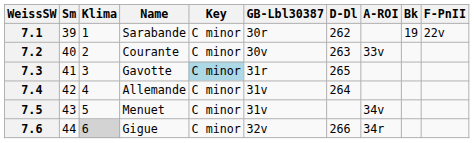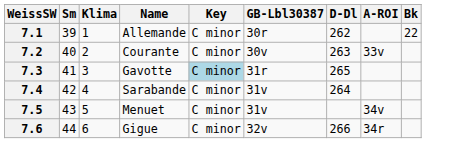 <table border="1" class="wikitable sortable">
 <tr>
 <th data-sort-type="number">WeissSW</th>
 <th>Sm</th>
 <th>Klima</th>
 <th class="unsortable">Name</th>
 <th class="unsortable">Key</th>
 <th>GB-Lbl30387</th>
 <th>D-Dl</th>
 <th>A-ROI</th>
 <th>Bk</th>
-<th>F-PnII</th>
 </tr>
 <tr>
 <th data-sort-value="1">7.1</th>
 <td>39</td>
 <td>1</td>
-<td>Sarabande</td>
+<td>Allemande</td>
 <td>C minor</td>
 <td>30r</td>
 <td>262</td>
 <td></td>
-<td>19</td>
-<td>22v</td>
+<td>22</td>
 </tr>
 <tr>
 <th data-sort-value="2">7.2</th>
 <td>40</td>
 <td>2</td>
 <td>Courante</td>
 <td>C minor</td>
 <td>30v</td>
 <td>263</td>
 <td>33v</td>
-<td></td>
 <td></td>
 </tr>
 <tr>
 <th data-sort-value="3">7.3</th>
 <td>41</td>
 <td>3</td>
 <td>Gavotte</td>
 <td style="background: lightblue;">C minor</td>
 <td>31r</td>
 <td>265</td>
 <td></td>
 <td></td>
-<td></td>
 </tr>
 <tr>
 <th data-sort-value="4">7.4</th>
 <td>42</td>
 <td>4</td>
-<td>Allemande</td>
+<td>Sarabande</td>
 <td>C minor</td>
 <td>31v</td>
 <td>264</td>
-<td></td>
 <td></td>
 <td></td>
 </tr>
 <tr>
 <th data-sort-value="5">7.5</th>
 <td>43</td>
 <td>5</td>
 <td>Menuet</td>
 <td>C minor</td>
 <td>31v</td>
 <td></td>
 <td>34v</td>
 <td></td>
-<td></td>
 </tr>
 <tr>
 <th data-sort-value="6">7.6</th>
 <td>44</td>
-<td style="background: lightgrey;">6</td>
+<td>6</td>
 <td>Gigue</td>
 <td>C minor</td>
 <td>32v</td>
 <td>266</td>
 <td>34r</td>
 <td></td>
-<td></td>
 </tr>
 </table>
